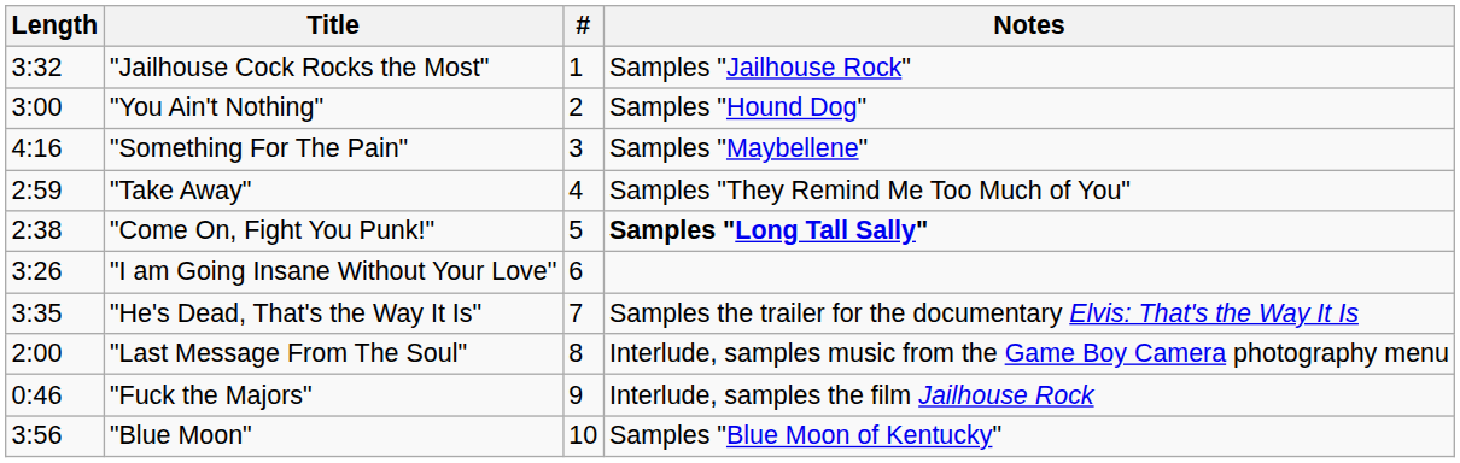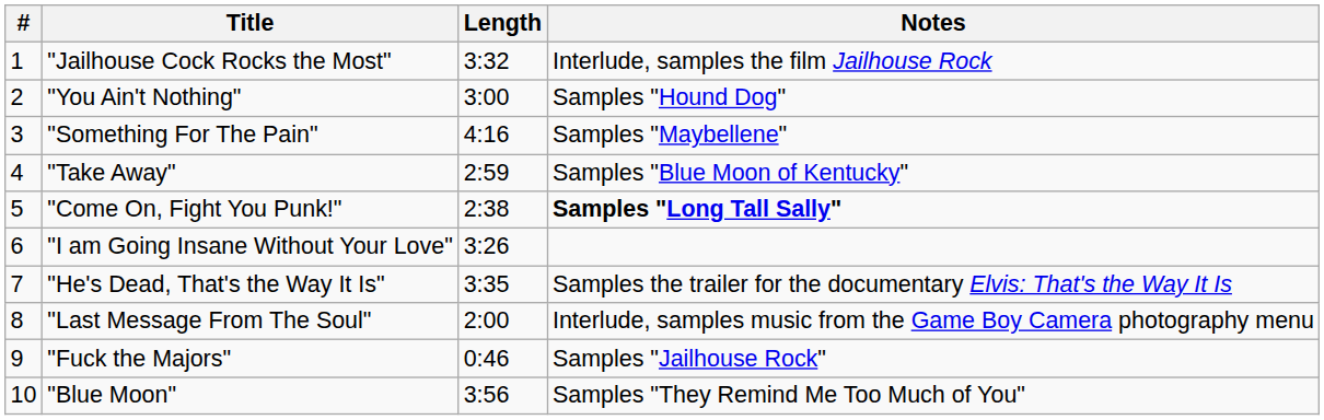 <table class="wikitable">
 <tr>
+<th>#</th>
+<th>Title</th>
 <th>Length</th>
-<th>Title</th>
-<th>#</th>
 <th>Notes</th>
 </tr>
 <tr>
+<td>1</td>
+<td>"Jailhouse Cock Rocks the Most"</td>
 <td>3:32</td>
-<td>"Jailhouse Cock Rocks the Most"</td>
-<td>1</td>
+<td>Interlude, samples the film <em><a href='#'>Jailhouse Rock</a></em></td>
+</tr>
+<tr --->
+<td>2</td>
+<td>"You Ain't Nothing"</td>
+<td>3:00</td>
+<td>Samples "<a href='#'>Hound Dog</a>"</td>
+</tr>
+<tr --->
+<td>3</td>
+<td>"Something For The Pain"</td>
+<td>4:16</td>
+<td>Samples "<a href='#'>Maybellene</a>"</td>
+</tr>
+<tr --->
+<td>4</td>
+<td>"Take Away"</td>
+<td>2:59</td>
+<td>Samples "<a href='#'>Blue Moon of Kentucky</a>"</td>
+</tr>
+<tr --->
+<td>5</td>
+<td>"Come On, Fight You Punk!"</td>
+<td>2:38</td>
+<td><strong>Samples "<a href='#'>Long Tall Sally</a>"</strong></td>
+</tr>
+<tr --->
+<td>6</td>
+<td>"I am Going Insane Without Your Love"</td>
+<td>3:26</td>
+<td></td>
+</tr>
+<tr --->
+<td>7</td>
+<td>"He's Dead, That's the Way It Is"</td>
+<td>3:35</td>
+<td>Samples the trailer for the documentary <em><a href='#'>Elvis: That's the Way It Is</a></em></td>
+</tr>
+<tr --->
+<td>8</td>
+<td>"Last Message From The Soul"</td>
+<td>2:00</td>
+<td>Interlude, samples music from the <a href='#'>Game Boy Camera</a> photography menu</td>
+</tr>
+<tr --->
+<td>9</td>
+<td>"Fuck the Majors"</td>
+<td>0:46</td>
 <td>Samples "<a href='#'>Jailhouse Rock</a>"</td>
 </tr>
 <tr --->
-<td>3:00</td>
-<td>"You Ain't Nothing"</td>
-<td>2</td>
-<td>Samples "<a href='#'>Hound Dog</a>"</td>
-</tr>
-<tr --->
-<td>4:16</td>
-<td>"Something For The Pain"</td>
-<td>3</td>
-<td>Samples "<a href='#'>Maybellene</a>"</td>
-</tr>
-<tr --->
-<td>2:59</td>
-<td>"Take Away"</td>
-<td>4</td>
+<td>10</td>
+<td>"Blue Moon"</td>
+<td>3:56</td>
 <td>Samples "They Remind Me Too Much of You"</td>
 </tr>
-<tr --->
-<td>2:38</td>
-<td>"Come On, Fight You Punk!"</td>
-<td>5</td>
-<td><strong>Samples "<a href='#'>Long Tall Sally</a>"</strong></td>
-</tr>
-<tr --->
-<td>3:26</td>
-<td>"I am Going Insane Without Your Love"</td>
-<td>6</td>
-<td></td>
-</tr>
-<tr --->
-<td>3:35</td>
-<td>"He's Dead, That's the Way It Is"</td>
-<td>7</td>
-<td>Samples the trailer for the documentary <em><a href='#'>Elvis: That's the Way It Is</a></em></td>
-</tr>
-<tr --->
-<td>2:00</td>
-<td>"Last Message From The Soul"</td>
-<td>8</td>
-<td>Interlude, samples music from the <a href='#'>Game Boy Camera</a> photography menu</td>
-</tr>
-<tr --->
-<td>0:46</td>
-<td>"Fuck the Majors"</td>
-<td>9</td>
-<td>Interlude, samples the film <em><a href='#'>Jailhouse Rock</a></em></td>
-</tr>
-<tr --->
-<td>3:56</td>
-<td>"Blue Moon"</td>
-<td>10</td>
-<td>Samples "<a href='#'>Blue Moon of Kentucky</a>"</td>
-</tr>
 </table>
